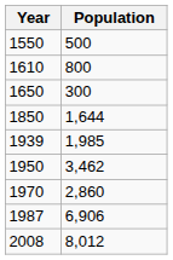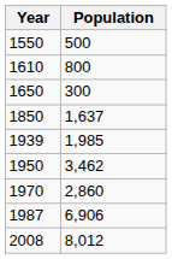 <table class="wikitable">
 <tr>
 <th width="50">Year</th>
 <th width="100">Population</th>
 </tr>
 <tr>
 <td>1550</td>
 <td>500</td>
 </tr>
 <tr>
 <td>1610</td>
 <td>800</td>
 </tr>
 <tr>
 <td>1650</td>
 <td>300</td>
 </tr>
 <tr>
 <td>1850</td>
-<td>1,644</td>
+<td>1,637</td>
 </tr>
 <tr>
 <td>1939</td>
 <td>1,985</td>
 </tr>
 <tr>
 <td>1950</td>
 <td>3,462 </td>
 </tr>
 <tr>
 <td>1970</td>
 <td>2,860 </td>
 </tr>
 <tr>
 <td>1987</td>
 <td>6,906 </td>
 </tr>
 <tr>
 <td>2008</td>
 <td>8,012 </td>
 </tr>
 </table>
